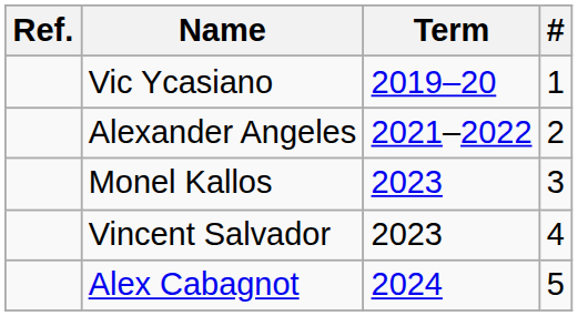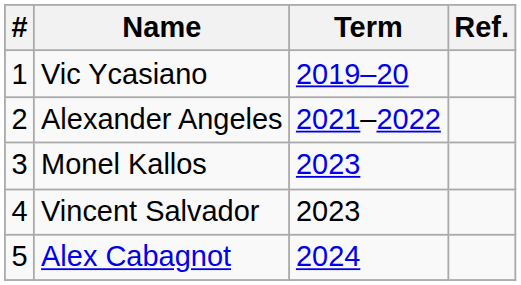 <table class="wikitable sortable">
 <tr>
-<th class="unsortable">Ref.</th>
+<th>#</th>
 <th>Name</th>
 <th>Term</th>
-<th>#</th>
+<th class="unsortable">Ref.</th>
 </tr>
 <tr>
-<td></td>
+<td align=center>1</td>
 <td>Vic Ycasiano</td>
 <td><a href='#'>2019–20</a></td>
-<td align=center>1</td>
+<td></td>
 </tr>
 <tr>
-<td></td>
+<td align=center>2</td>
 <td>Alexander Angeles</td>
 <td><a href='#'>2021</a>–<a href='#'>2022</a></td>
-<td align=center>2</td>
+<td></td>
 </tr>
 <tr>
-<td></td>
+<td align=center>3</td>
 <td>Monel Kallos</td>
 <td><a href='#'>2023</a></td>
-<td align=center>3</td>
+<td></td>
 </tr>
 <tr>
-<td></td>
+<td align=center>4</td>
 <td>Vincent Salvador</td>
 <td>2023</td>
-<td align=center>4</td>
+<td></td>
 </tr>
 <tr>
-<td></td>
+<td align=center>5</td>
 <td><a href='#'>Alex Cabagnot</a></td>
 <td><a href='#'>2024</a></td>
-<td align=center>5</td>
+<td></td>
 </tr>
 </table>
